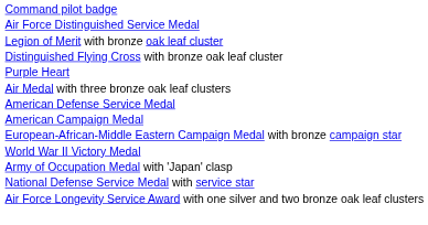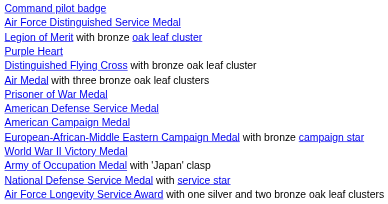 <table>
 <tr>
 <td></td>
 <td><a href='#'>Command pilot badge</a></td>
 </tr>
 <tr>
 <td></td>
 <td><a href='#'>Air Force Distinguished Service Medal</a></td>
 </tr>
 <tr>
 <td></td>
 <td><a href='#'>Legion of Merit</a> with bronze <a href='#'>oak leaf cluster</a></td>
 </tr>
 <tr>
 <td></td>
+<td><a href='#'>Purple Heart</a></td>
+</tr>
+<tr>
+<td></td>
 <td><a href='#'>Distinguished Flying Cross</a> with bronze oak leaf cluster</td>
 </tr>
 <tr>
 <td></td>
-<td><a href='#'>Purple Heart</a></td>
+<td><a href='#'>Air Medal</a> with three bronze oak leaf clusters</td>
 </tr>
 <tr>
 <td></td>
-<td><a href='#'>Air Medal</a> with three bronze oak leaf clusters</td>
+<td><a href='#'>Prisoner of War Medal</a></td>
 </tr>
 <tr>
 <td></td>
 <td><a href='#'>American Defense Service Medal</a></td>
 </tr>
 <tr>
 <td></td>
 <td><a href='#'>American Campaign Medal</a></td>
 </tr>
 <tr>
 <td></td>
 <td><a href='#'>European-African-Middle Eastern Campaign Medal</a> with bronze <a href='#'>campaign star</a></td>
 </tr>
 <tr>
 <td></td>
 <td><a href='#'>World War II Victory Medal</a></td>
 </tr>
 <tr>
 <td></td>
 <td><a href='#'>Army of Occupation Medal</a> with 'Japan' clasp</td>
 </tr>
 <tr>
 <td></td>
 <td><a href='#'>National Defense Service Medal</a> with <a href='#'>service star</a></td>
 </tr>
 <tr>
 <td></td>
 <td><a href='#'>Air Force Longevity Service Award</a> with one silver and two bronze oak leaf clusters</td>
 </tr>
 <tr>
 </tr>
 </table>
